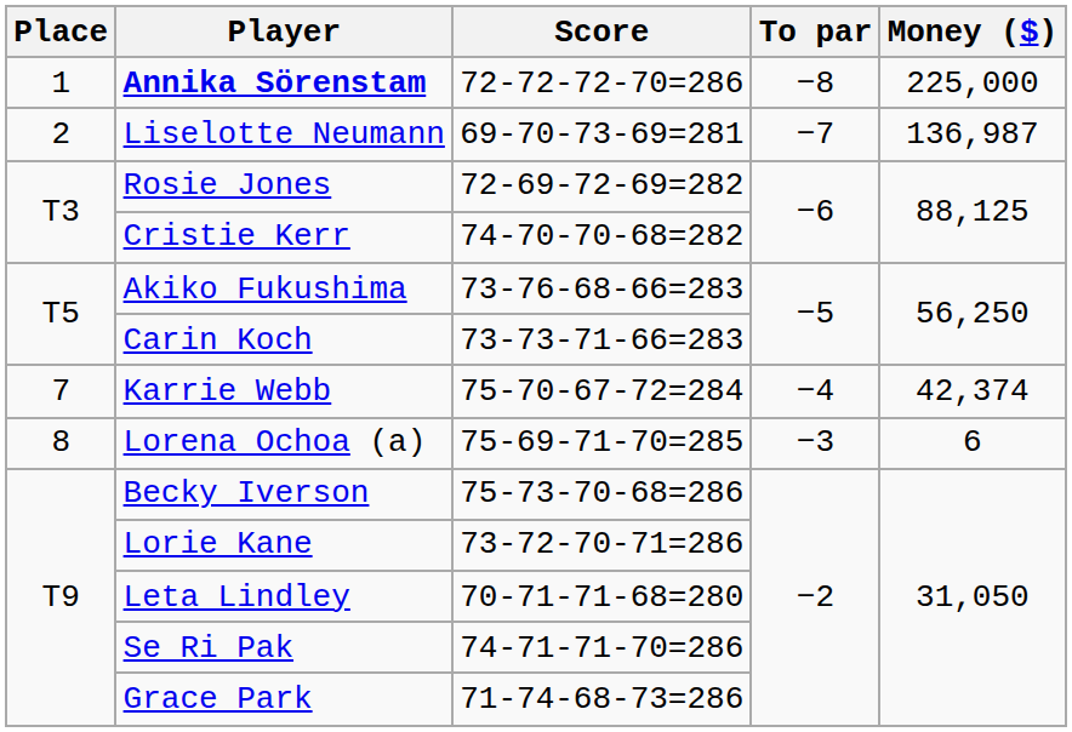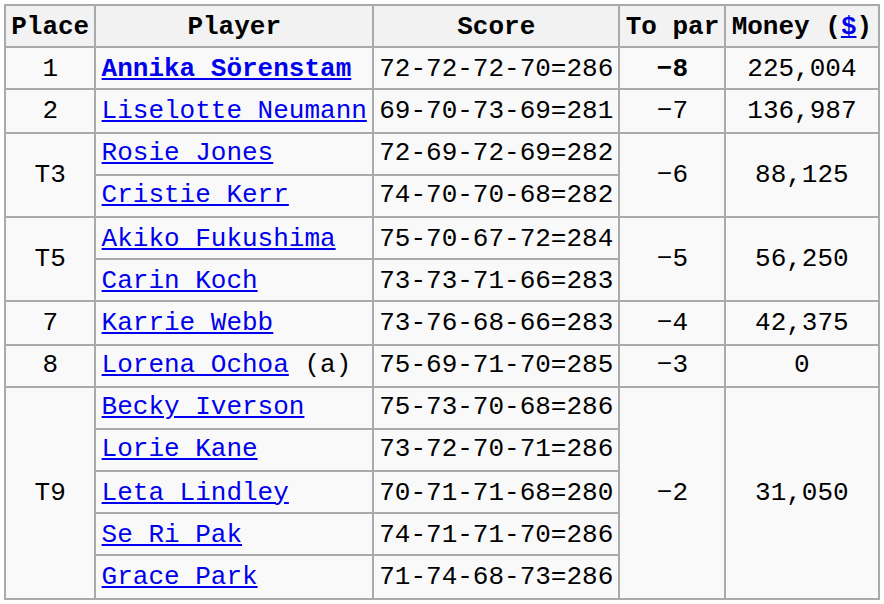 <table class="wikitable">
 <tr>
 <th>Place</th>
 <th>Player</th>
 <th>Score</th>
 <th>To par</th>
 <th>Money (<a href='#'>$</a>)</th>
 </tr>
 <tr>
 <td align=center>1</td>
 <td> <strong><a href='#'>Annika Sörenstam</a></strong></td>
 <td>72-72-72-70=286</td>
-<td align=center>−8</td>
-<td align=center>225,000</td>
+<td align=center><strong>−8</strong></td>
+<td align=center>225,004</td>
 </tr>
 <tr>
 <td align=center>2</td>
 <td> <a href='#'>Liselotte Neumann</a></td>
 <td>69-70-73-69=281</td>
 <td align=center>−7</td>
 <td align=center>136,987</td>
 </tr>
 <tr>
 <td align=center rowspan=2>T3</td>
 <td> <a href='#'>Rosie Jones</a></td>
 <td>72-69-72-69=282</td>
 <td align=center rowspan=2>−6</td>
 <td align=center  rowspan=2>88,125</td>
 </tr>
 <tr>
 <td> <a href='#'>Cristie Kerr</a></td>
 <td>74-70-70-68=282</td>
 </tr>
 <tr>
 <td align=center rowspan=2>T5</td>
 <td> <a href='#'>Akiko Fukushima</a></td>
-<td>73-76-68-66=283</td>
+<td>75-70-67-72=284</td>
 <td align=center rowspan=2>−5</td>
 <td align=center rowspan=2>56,250</td>
 </tr>
 <tr>
 <td> <a href='#'>Carin Koch</a></td>
 <td>73-73-71-66=283</td>
 </tr>
 <tr>
 <td align=center>7</td>
 <td> <a href='#'>Karrie Webb</a></td>
-<td>75-70-67-72=284</td>
+<td>73-76-68-66=283</td>
 <td align=center>−4</td>
-<td align=center>42,374</td>
+<td align=center>42,375</td>
 </tr>
 <tr>
 <td align=center>8</td>
 <td> <a href='#'>Lorena Ochoa</a> (a)</td>
 <td>75-69-71-70=285</td>
 <td align=center>−3</td>
-<td align=center>6</td>
+<td align=center>0</td>
 </tr>
 <tr>
 <td align=center rowspan=5>T9</td>
 <td> <a href='#'>Becky Iverson</a></td>
 <td>75-73-70-68=286</td>
 <td align=center rowspan=5>−2</td>
 <td align=center rowspan=5>31,050</td>
 </tr>
 <tr>
 <td> <a href='#'>Lorie Kane</a></td>
 <td>73-72-70-71=286</td>
 </tr>
 <tr>
 <td> <a href='#'>Leta Lindley</a></td>
 <td>70-71-71-68=280</td>
 </tr>
 <tr>
 <td> <a href='#'>Se Ri Pak</a></td>
 <td>74-71-71-70=286</td>
 </tr>
 <tr>
 <td> <a href='#'>Grace Park</a></td>
 <td>71-74-68-73=286</td>
 </tr>
 </table>
